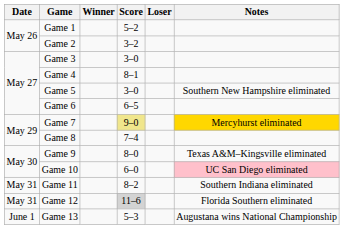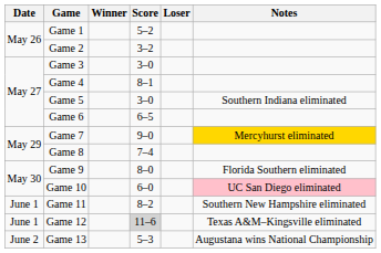 <table class="wikitable">
 <tr style="text-align:center; background:#f2f2f2;">
 <th>Date</th>
 <th>Game</th>
 <th>Winner</th>
 <th>Score</th>
 <th>Loser</th>
 <th>Notes</th>
 </tr>
 <tr align=center>
 <td rowspan=2>May 26</td>
 <td>Game 1</td>
 <td></td>
 <td>5–2</td>
 <td></td>
 <td></td>
 </tr>
 <tr align=center>
 <td>Game 2</td>
 <td></td>
 <td>3–2</td>
 <td></td>
 <td></td>
 </tr>
 <tr align=center>
 <td rowspan=4>May 27</td>
 <td>Game 3</td>
 <td></td>
 <td>3–0</td>
 <td></td>
 <td></td>
 </tr>
 <tr align=center>
 <td>Game 4</td>
 <td></td>
 <td>8–1</td>
 <td></td>
 <td></td>
 </tr>
 <tr align=center>
 <td>Game 5</td>
 <td></td>
 <td>3–0</td>
 <td></td>
-<td>Southern New Hampshire eliminated</td>
+<td>Southern Indiana eliminated</td>
 </tr>
 <tr align=center>
 <td>Game 6</td>
 <td></td>
 <td>6–5</td>
 <td></td>
 <td></td>
 </tr>
 <tr align=center>
 <td rowspan=2>May 29</td>
 <td>Game 7</td>
 <td></td>
-<td style="background: khaki;">9–0</td>
+<td>9–0</td>
 <td></td>
 <td style="background: gold;">Mercyhurst eliminated</td>
 </tr>
 <tr align=center>
 <td>Game 8</td>
 <td></td>
 <td>7–4</td>
 <td></td>
 <td></td>
 </tr>
 <tr align=center>
 <td rowspan=2>May 30</td>
 <td>Game 9</td>
 <td></td>
 <td>8–0</td>
 <td></td>
-<td>Texas A&M–Kingsville eliminated</td>
+<td>Florida Southern eliminated</td>
 </tr>
 <tr align=center>
 <td>Game 10</td>
 <td></td>
 <td>6–0</td>
 <td></td>
 <td style="background: pink;">UC San Diego eliminated</td>
 </tr>
 <tr align=center>
-<td>May 31</td>
+<td>June 1</td>
 <td>Game 11</td>
 <td></td>
 <td>8–2</td>
 <td></td>
-<td>Southern Indiana eliminated</td>
+<td>Southern New Hampshire eliminated</td>
 </tr>
 <tr align=center>
-<td>May 31</td>
+<td>June 1</td>
 <td>Game 12</td>
 <td></td>
 <td style="background: lightgrey;">11–6</td>
 <td></td>
-<td>Florida Southern eliminated</td>
+<td>Texas A&M–Kingsville eliminated</td>
 </tr>
 <tr align=center>
-<td>June 1</td>
+<td>June 2</td>
 <td>Game 13</td>
 <td></td>
 <td>5–3</td>
 <td></td>
 <td>Augustana wins National Championship</td>
 </tr>
 </table>
